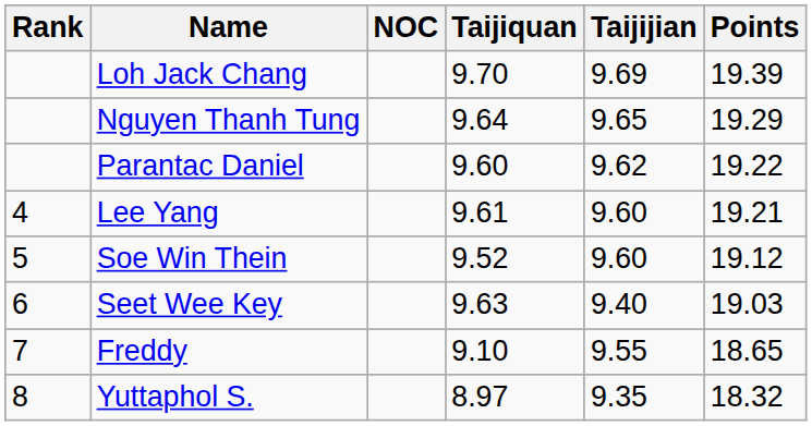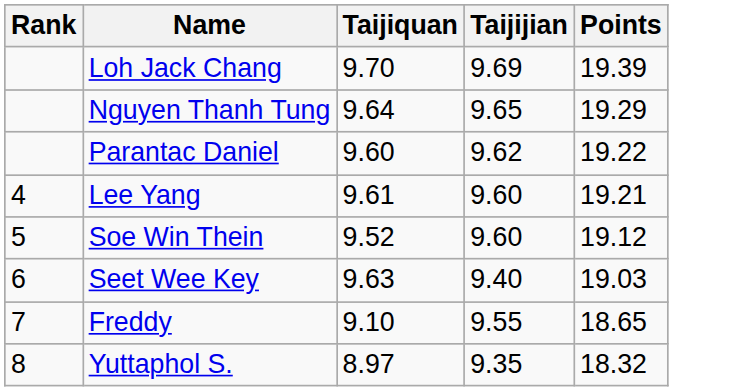 <table class="wikitable sortable">
 <tr>
 <th>Rank</th>
 <th>Name</th>
-<th>NOC</th>
 <th>Taijiquan</th>
 <th>Taijijian</th>
 <th>Points</th>
 </tr>
 <tr>
 <td></td>
 <td><a href='#'>Loh Jack Chang</a></td>
-<td></td>
 <td>9.70</td>
 <td>9.69</td>
 <td>19.39</td>
 </tr>
 <tr>
 <td></td>
 <td><a href='#'>Nguyen Thanh Tung</a></td>
-<td></td>
 <td>9.64</td>
 <td>9.65</td>
 <td>19.29</td>
 </tr>
 <tr>
 <td></td>
 <td><a href='#'>Parantac Daniel</a></td>
-<td></td>
 <td>9.60</td>
 <td>9.62</td>
 <td>19.22</td>
 </tr>
 <tr>
 <td>4</td>
 <td><a href='#'>Lee Yang</a></td>
-<td></td>
 <td>9.61</td>
 <td>9.60</td>
 <td>19.21</td>
 </tr>
 <tr>
 <td>5</td>
 <td><a href='#'>Soe Win Thein</a></td>
-<td></td>
 <td>9.52</td>
 <td>9.60</td>
 <td>19.12</td>
 </tr>
 <tr>
 <td>6</td>
 <td><a href='#'>Seet Wee Key</a></td>
-<td></td>
 <td>9.63</td>
 <td>9.40</td>
 <td>19.03</td>
 </tr>
 <tr>
 <td>7</td>
 <td><a href='#'>Freddy</a></td>
-<td></td>
 <td>9.10</td>
 <td>9.55</td>
 <td>18.65</td>
 </tr>
 <tr>
 <td>8</td>
 <td><a href='#'>Yuttaphol S.</a></td>
-<td></td>
 <td>8.97</td>
 <td>9.35</td>
 <td>18.32</td>
 </tr>
 </table>
